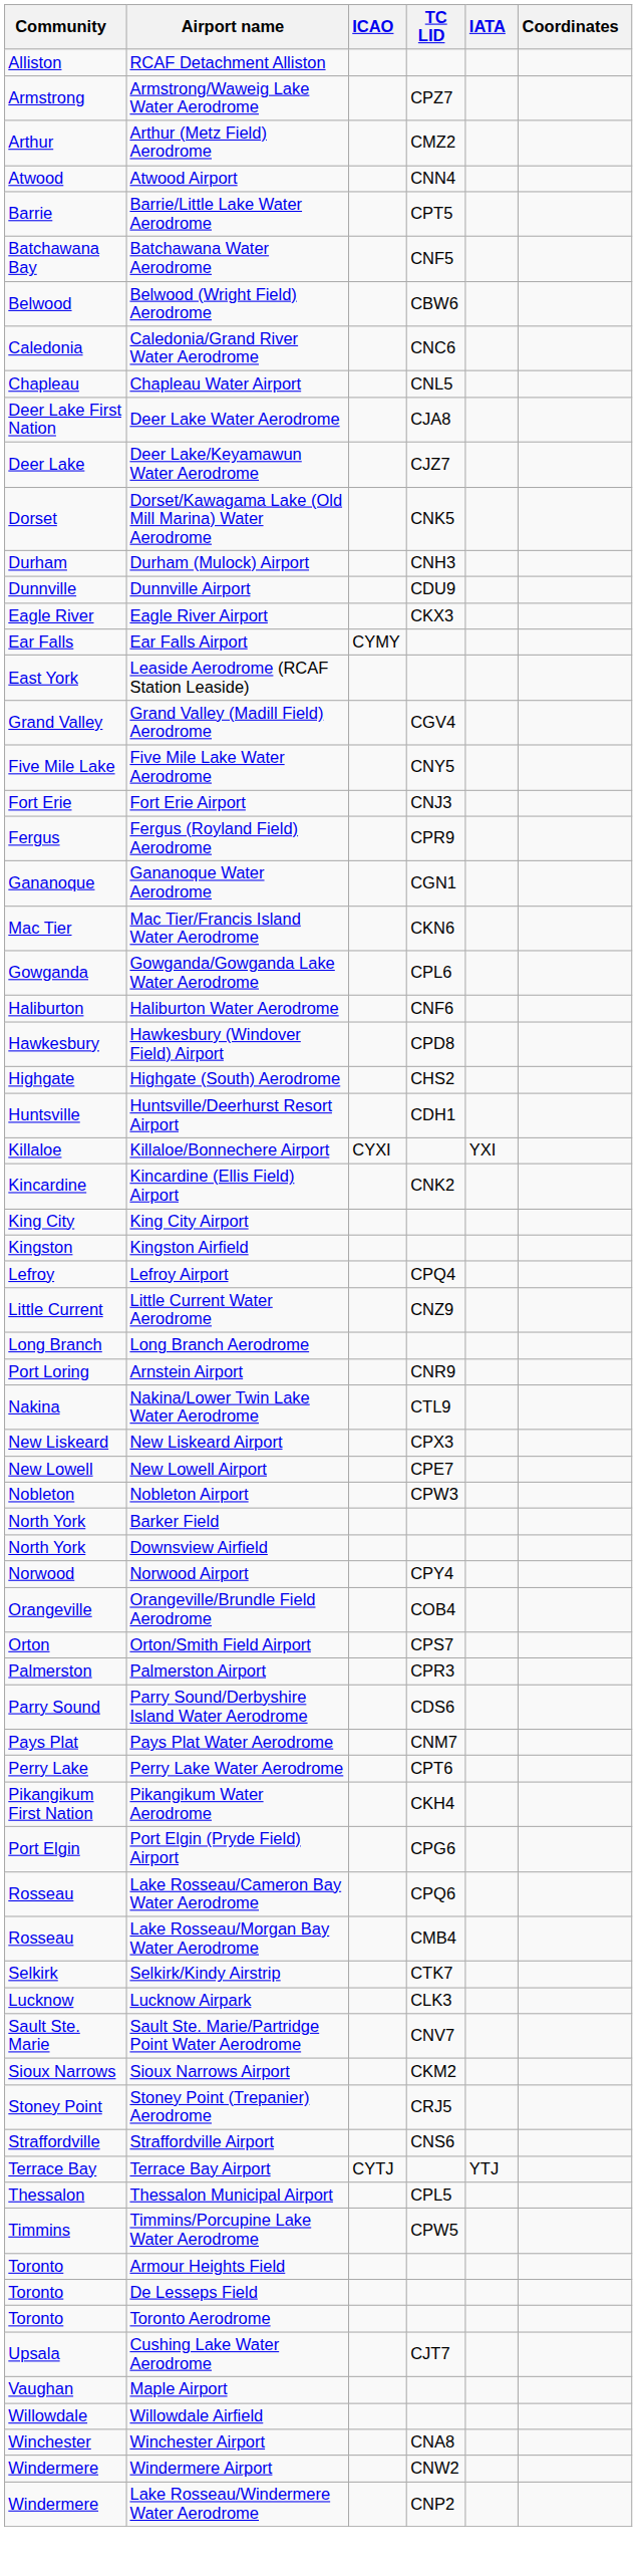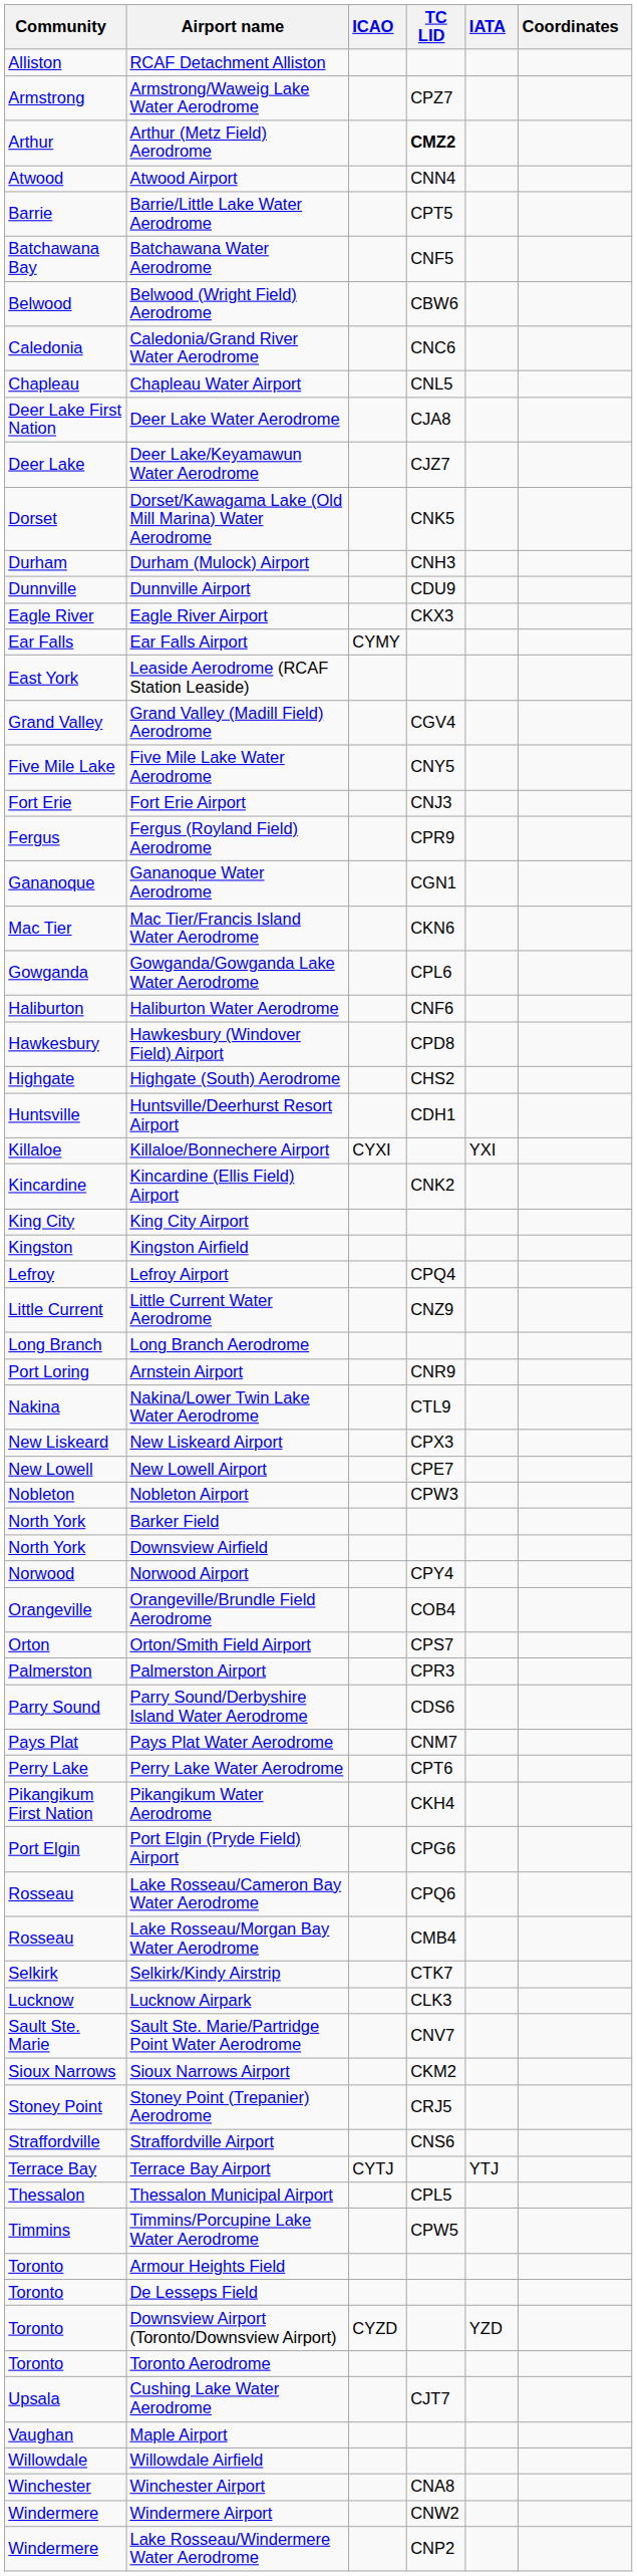 <table class="wikitable sortable" style="width:auto;">
 <tr>
 <th width="*">Community  </th>
 <th width="*">Airport name  </th>
 <th width="*"><a href='#'>ICAO</a>  </th>
 <th width="*"><a href='#'>TC</a> <a href='#'>LID</a>  </th>
 <th width="*"><a href='#'>IATA</a>  </th>
 <th width="*" class=unsortable>Coordinates  </th>
 </tr>
 <tr>
 <td><a href='#'>Alliston</a></td>
 <td><a href='#'>RCAF Detachment Alliston</a></td>
 <td></td>
 <td></td>
 <td></td>
 <td></td>
 </tr>
 <tr>
 <td><a href='#'>Armstrong</a></td>
 <td><a href='#'>Armstrong/Waweig Lake Water Aerodrome</a></td>
 <td></td>
 <td>CPZ7</td>
 <td></td>
 <td></td>
 </tr>
 <tr>
 <td><a href='#'>Arthur</a></td>
 <td><a href='#'>Arthur (Metz Field) Aerodrome</a></td>
 <td></td>
-<td>CMZ2</td>
+<td><strong>CMZ2</strong></td>
 <td></td>
 <td></td>
 </tr>
 <tr>
 <td><a href='#'>Atwood</a></td>
 <td><a href='#'>Atwood Airport</a></td>
 <td></td>
 <td>CNN4</td>
 <td></td>
 <td></td>
 </tr>
 <tr>
 <td><a href='#'>Barrie</a></td>
 <td><a href='#'>Barrie/Little Lake Water Aerodrome</a></td>
 <td></td>
 <td>CPT5</td>
 <td></td>
 <td></td>
 </tr>
 <tr>
 <td><a href='#'>Batchawana Bay</a></td>
 <td><a href='#'>Batchawana Water Aerodrome</a></td>
 <td></td>
 <td>CNF5</td>
 <td></td>
 <td></td>
 </tr>
 <tr>
 <td><a href='#'>Belwood</a></td>
 <td><a href='#'>Belwood (Wright Field) Aerodrome</a></td>
 <td></td>
 <td>CBW6</td>
 <td></td>
 <td></td>
 </tr>
 <tr>
 <td><a href='#'>Caledonia</a></td>
 <td><a href='#'>Caledonia/Grand River Water Aerodrome</a></td>
 <td></td>
 <td>CNC6</td>
 <td></td>
 <td></td>
 </tr>
 <tr>
 <td><a href='#'>Chapleau</a></td>
 <td><a href='#'>Chapleau Water Airport</a></td>
 <td></td>
 <td>CNL5</td>
 <td></td>
 <td></td>
 </tr>
 <tr>
 <td><a href='#'>Deer Lake First Nation</a></td>
 <td><a href='#'>Deer Lake Water Aerodrome</a></td>
 <td></td>
 <td>CJA8</td>
 <td></td>
 <td></td>
 </tr>
 <tr>
 <td><a href='#'>Deer Lake</a></td>
 <td><a href='#'>Deer Lake/Keyamawun Water Aerodrome</a></td>
 <td></td>
 <td>CJZ7</td>
 <td></td>
 <td></td>
 </tr>
 <tr>
 <td><a href='#'>Dorset</a></td>
 <td><a href='#'>Dorset/Kawagama Lake (Old Mill Marina) Water Aerodrome</a></td>
 <td></td>
 <td>CNK5</td>
 <td></td>
 <td></td>
 </tr>
 <tr>
 <td><a href='#'>Durham</a></td>
 <td><a href='#'>Durham (Mulock) Airport</a></td>
 <td></td>
 <td>CNH3</td>
 <td></td>
 <td></td>
 </tr>
 <tr>
 <td><a href='#'>Dunnville</a></td>
 <td><a href='#'>Dunnville Airport</a></td>
 <td></td>
 <td>CDU9</td>
 <td></td>
 <td></td>
 </tr>
 <tr>
 <td><a href='#'>Eagle River</a></td>
 <td><a href='#'>Eagle River Airport</a></td>
 <td></td>
 <td>CKX3</td>
 <td></td>
 <td></td>
 </tr>
 <tr>
 <td><a href='#'>Ear Falls</a></td>
 <td><a href='#'>Ear Falls Airport</a></td>
 <td>CYMY</td>
 <td></td>
 <td></td>
 <td></td>
 </tr>
 <tr>
 <td><a href='#'>East York</a></td>
 <td><a href='#'>Leaside Aerodrome</a> (RCAF Station Leaside)</td>
 <td></td>
 <td></td>
 <td></td>
 <td></td>
 </tr>
 <tr>
 <td><a href='#'>Grand Valley</a></td>
 <td><a href='#'>Grand Valley (Madill Field) Aerodrome</a></td>
 <td></td>
 <td>CGV4</td>
 <td></td>
 <td></td>
 </tr>
 <tr>
 <td><a href='#'>Five Mile Lake</a></td>
 <td><a href='#'>Five Mile Lake Water Aerodrome</a></td>
 <td></td>
 <td>CNY5</td>
 <td></td>
 <td></td>
 </tr>
 <tr>
 <td><a href='#'>Fort Erie</a></td>
 <td><a href='#'>Fort Erie Airport</a></td>
 <td></td>
 <td>CNJ3</td>
 <td></td>
 <td></td>
 </tr>
 <tr>
 <td><a href='#'>Fergus</a></td>
 <td><a href='#'>Fergus (Royland Field) Aerodrome</a></td>
 <td></td>
 <td>CPR9</td>
 <td></td>
 <td></td>
 </tr>
 <tr>
 <td><a href='#'>Gananoque</a></td>
 <td><a href='#'>Gananoque Water Aerodrome</a></td>
 <td></td>
 <td>CGN1</td>
 <td></td>
 <td></td>
 </tr>
 <tr>
 <td><a href='#'>Mac Tier</a></td>
 <td><a href='#'>Mac Tier/Francis Island Water Aerodrome</a></td>
 <td></td>
 <td>CKN6</td>
 <td></td>
 <td></td>
 </tr>
 <tr>
 <td><a href='#'>Gowganda</a></td>
 <td><a href='#'>Gowganda/Gowganda Lake Water Aerodrome</a></td>
 <td></td>
 <td>CPL6</td>
 <td></td>
 <td></td>
 </tr>
 <tr>
 <td><a href='#'>Haliburton</a></td>
 <td><a href='#'>Haliburton Water Aerodrome</a></td>
 <td></td>
 <td>CNF6</td>
 <td></td>
 <td></td>
 </tr>
 <tr>
 <td><a href='#'>Hawkesbury</a></td>
 <td><a href='#'>Hawkesbury (Windover Field) Airport</a></td>
 <td></td>
 <td>CPD8</td>
 <td></td>
 <td></td>
 </tr>
 <tr>
 <td><a href='#'>Highgate</a></td>
 <td><a href='#'>Highgate (South) Aerodrome</a></td>
 <td></td>
 <td>CHS2</td>
 <td></td>
 <td></td>
 </tr>
 <tr>
 <td><a href='#'>Huntsville</a></td>
 <td><a href='#'>Huntsville/Deerhurst Resort Airport</a></td>
 <td></td>
 <td>CDH1</td>
 <td></td>
 <td></td>
 </tr>
 <tr>
 <td><a href='#'>Killaloe</a></td>
 <td><a href='#'>Killaloe/Bonnechere Airport</a></td>
 <td>CYXI</td>
 <td></td>
 <td>YXI</td>
 <td></td>
 </tr>
 <tr>
 <td><a href='#'>Kincardine</a></td>
 <td><a href='#'>Kincardine (Ellis Field) Airport</a></td>
 <td></td>
 <td>CNK2</td>
 <td></td>
 <td></td>
 </tr>
 <tr>
 <td><a href='#'>King City</a></td>
 <td><a href='#'>King City Airport</a></td>
 <td></td>
 <td></td>
 <td></td>
 <td></td>
 </tr>
 <tr>
 <td><a href='#'>Kingston</a></td>
 <td><a href='#'>Kingston Airfield</a></td>
 <td></td>
 <td></td>
 <td></td>
 <td></td>
 </tr>
 <tr>
 <td><a href='#'>Lefroy</a></td>
 <td><a href='#'>Lefroy Airport</a></td>
 <td></td>
 <td>CPQ4</td>
 <td></td>
 <td></td>
 </tr>
 <tr>
 <td><a href='#'>Little Current</a></td>
 <td><a href='#'>Little Current Water Aerodrome</a></td>
 <td></td>
 <td>CNZ9</td>
 <td></td>
 <td></td>
 </tr>
 <tr>
 <td><a href='#'>Long Branch</a></td>
 <td><a href='#'>Long Branch Aerodrome</a></td>
 <td></td>
 <td></td>
 <td></td>
 <td></td>
 </tr>
 <tr>
 <td><a href='#'>Port Loring</a></td>
 <td><a href='#'>Arnstein Airport</a></td>
 <td></td>
 <td>CNR9</td>
 <td></td>
 <td></td>
 </tr>
 <tr>
 <td><a href='#'>Nakina</a></td>
 <td><a href='#'>Nakina/Lower Twin Lake Water Aerodrome</a></td>
 <td></td>
 <td>CTL9</td>
 <td></td>
 <td></td>
 </tr>
 <tr>
 <td><a href='#'>New Liskeard</a></td>
 <td><a href='#'>New Liskeard Airport</a></td>
 <td></td>
 <td>CPX3</td>
 <td></td>
 <td></td>
 </tr>
 <tr>
 <td><a href='#'>New Lowell</a></td>
 <td><a href='#'>New Lowell Airport</a></td>
 <td></td>
 <td>CPE7</td>
 <td></td>
 <td></td>
 </tr>
 <tr>
 <td><a href='#'>Nobleton</a></td>
 <td><a href='#'>Nobleton Airport</a></td>
 <td></td>
 <td>CPW3</td>
 <td></td>
 <td></td>
 </tr>
 <tr>
 <td><a href='#'>North York</a></td>
 <td><a href='#'>Barker Field</a></td>
 <td></td>
 <td></td>
 <td></td>
 <td></td>
 </tr>
 <tr>
 <td><a href='#'>North York</a></td>
 <td><a href='#'>Downsview Airfield</a></td>
 <td></td>
 <td></td>
 <td></td>
 <td></td>
 </tr>
 <tr>
 <td><a href='#'>Norwood</a></td>
 <td><a href='#'>Norwood Airport</a></td>
 <td></td>
 <td>CPY4</td>
 <td></td>
 <td></td>
 </tr>
 <tr>
 <td><a href='#'>Orangeville</a></td>
 <td><a href='#'>Orangeville/Brundle Field Aerodrome</a></td>
 <td></td>
 <td>COB4</td>
 <td></td>
 <td></td>
 </tr>
 <tr>
 <td><a href='#'>Orton</a></td>
 <td><a href='#'>Orton/Smith Field Airport</a></td>
 <td></td>
 <td>CPS7</td>
 <td></td>
 <td></td>
 </tr>
 <tr>
 <td><a href='#'>Palmerston</a></td>
 <td><a href='#'>Palmerston Airport</a></td>
 <td></td>
 <td>CPR3</td>
 <td></td>
 <td></td>
 </tr>
 <tr>
 <td><a href='#'>Parry Sound</a></td>
 <td><a href='#'>Parry Sound/Derbyshire Island Water Aerodrome</a></td>
 <td></td>
 <td>CDS6</td>
 <td></td>
 <td></td>
 </tr>
 <tr>
 <td><a href='#'>Pays Plat</a></td>
 <td><a href='#'>Pays Plat Water Aerodrome</a></td>
 <td></td>
 <td>CNM7</td>
 <td></td>
 <td></td>
 </tr>
 <tr>
 <td><a href='#'>Perry Lake</a></td>
 <td><a href='#'>Perry Lake Water Aerodrome</a></td>
 <td></td>
 <td>CPT6</td>
 <td></td>
 <td></td>
 </tr>
 <tr>
 <td><a href='#'>Pikangikum First Nation</a></td>
 <td><a href='#'>Pikangikum Water Aerodrome</a></td>
 <td></td>
 <td>CKH4</td>
 <td></td>
 <td></td>
 </tr>
 <tr>
 <td><a href='#'>Port Elgin</a></td>
 <td><a href='#'>Port Elgin (Pryde Field) Airport</a></td>
 <td></td>
 <td>CPG6</td>
 <td></td>
 <td></td>
 </tr>
 <tr>
 <td><a href='#'>Rosseau</a></td>
 <td><a href='#'>Lake Rosseau/Cameron Bay Water Aerodrome</a></td>
 <td></td>
 <td>CPQ6</td>
 <td></td>
 <td></td>
 </tr>
 <tr>
 <td><a href='#'>Rosseau</a></td>
 <td><a href='#'>Lake Rosseau/Morgan Bay Water Aerodrome</a></td>
 <td></td>
 <td>CMB4</td>
 <td></td>
 <td></td>
 </tr>
 <tr>
 <td><a href='#'>Selkirk</a></td>
 <td><a href='#'>Selkirk/Kindy Airstrip</a></td>
 <td></td>
 <td>CTK7</td>
 <td></td>
 <td></td>
 </tr>
 <tr>
 <td><a href='#'>Lucknow</a></td>
 <td><a href='#'>Lucknow Airpark</a></td>
 <td></td>
 <td>CLK3</td>
 <td></td>
 <td></td>
 </tr>
 <tr>
 <td><a href='#'>Sault Ste. Marie</a></td>
 <td><a href='#'>Sault Ste. Marie/Partridge Point Water Aerodrome</a></td>
 <td></td>
 <td>CNV7</td>
 <td></td>
 <td></td>
 </tr>
 <tr>
 <td><a href='#'>Sioux Narrows</a></td>
 <td><a href='#'>Sioux Narrows Airport</a></td>
 <td></td>
 <td>CKM2</td>
 <td></td>
 <td></td>
 </tr>
 <tr>
 <td><a href='#'>Stoney Point</a></td>
 <td><a href='#'>Stoney Point (Trepanier) Aerodrome</a></td>
 <td></td>
 <td>CRJ5</td>
 <td></td>
 <td></td>
 </tr>
 <tr>
 <td><a href='#'>Straffordville</a></td>
 <td><a href='#'>Straffordville Airport</a></td>
 <td></td>
 <td>CNS6</td>
 <td></td>
 <td></td>
 </tr>
 <tr>
 <td><a href='#'>Terrace Bay</a></td>
 <td><a href='#'>Terrace Bay Airport</a></td>
 <td>CYTJ</td>
 <td></td>
 <td>YTJ</td>
 <td></td>
 </tr>
 <tr>
 <td><a href='#'>Thessalon</a></td>
 <td><a href='#'>Thessalon Municipal Airport</a></td>
 <td></td>
 <td>CPL5</td>
 <td></td>
 <td></td>
 </tr>
 <tr>
 <td><a href='#'>Timmins</a></td>
 <td><a href='#'>Timmins/Porcupine Lake Water Aerodrome</a></td>
 <td></td>
 <td>CPW5</td>
 <td></td>
 <td></td>
 </tr>
 <tr>
 <td><a href='#'>Toronto</a></td>
 <td><a href='#'>Armour Heights Field</a></td>
 <td></td>
 <td></td>
 <td></td>
 <td></td>
 </tr>
 <tr>
 <td><a href='#'>Toronto</a></td>
 <td><a href='#'>De Lesseps Field</a></td>
 <td></td>
 <td></td>
 <td></td>
 <td></td>
 </tr>
 <tr>
 <td><a href='#'>Toronto</a></td>
+<td><a href='#'>Downsview Airport</a> (Toronto/Downsview Airport)</td>
+<td>CYZD</td>
+<td></td>
+<td>YZD</td>
+<td></td>
+</tr>
+<tr>
+<td><a href='#'>Toronto</a></td>
 <td><a href='#'>Toronto Aerodrome</a></td>
 <td></td>
 <td></td>
 <td></td>
 <td></td>
 </tr>
 <tr>
 <td><a href='#'>Upsala</a></td>
 <td><a href='#'>Cushing Lake Water Aerodrome</a></td>
 <td></td>
 <td>CJT7</td>
 <td></td>
 <td></td>
 </tr>
 <tr>
 <td><a href='#'>Vaughan</a></td>
 <td><a href='#'>Maple Airport</a></td>
 <td></td>
 <td></td>
 <td></td>
 <td></td>
 </tr>
 <tr>
 <td><a href='#'>Willowdale</a></td>
 <td><a href='#'>Willowdale Airfield</a></td>
 <td></td>
 <td></td>
 <td></td>
 <td></td>
 </tr>
 <tr>
 <td><a href='#'>Winchester</a></td>
 <td><a href='#'>Winchester Airport</a></td>
 <td></td>
 <td>CNA8</td>
 <td></td>
 <td></td>
 </tr>
 <tr>
 <td><a href='#'>Windermere</a></td>
 <td><a href='#'>Windermere Airport</a></td>
 <td></td>
 <td>CNW2</td>
 <td></td>
 <td></td>
 </tr>
 <tr>
 <td><a href='#'>Windermere</a></td>
 <td><a href='#'>Lake Rosseau/Windermere Water Aerodrome</a></td>
 <td></td>
 <td>CNP2</td>
 <td></td>
 <td></td>
 </tr>
 </table>
